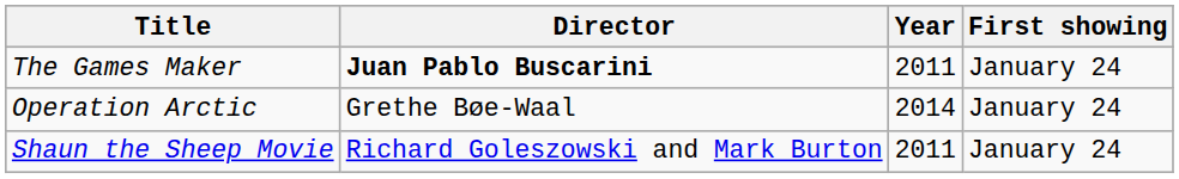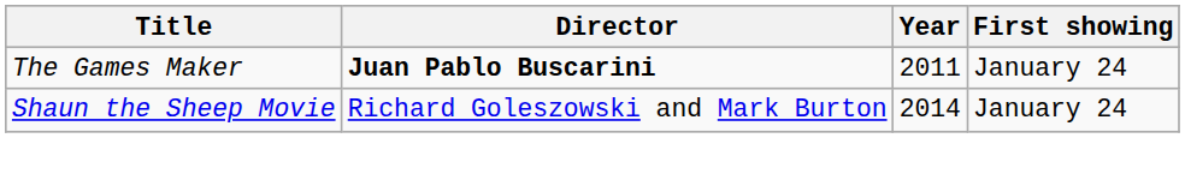 <table class="wikitable sortable">
 <tr>
 <th>Title</th>
 <th>Director</th>
 <th>Year</th>
 <th>First showing</th>
 </tr>
 <tr>
 <td><em>The Games Maker</em></td>
 <td><strong>Juan Pablo Buscarini</strong></td>
 <td>2011</td>
 <td>January 24</td>
 </tr>
 <tr>
-<td><em>Operation Arctic</em></td>
-<td>Grethe Bøe-Waal</td>
+<td><em><a href='#'>Shaun the Sheep Movie</a></em></td>
+<td><a href='#'>Richard Goleszowski</a> and <a href='#'>Mark Burton</a></td>
 <td>2014</td>
 <td>January 24</td>
 </tr>
-<tr>
-<td><em><a href='#'>Shaun the Sheep Movie</a></em></td>
-<td><a href='#'>Richard Goleszowski</a> and <a href='#'>Mark Burton</a></td>
-<td>2011</td>
-<td>January 24</td>
-</tr>
 </table>
